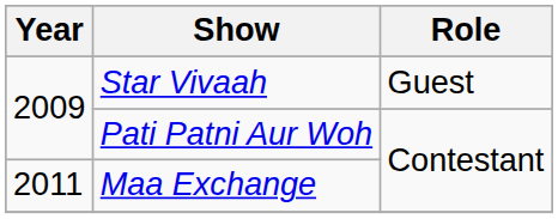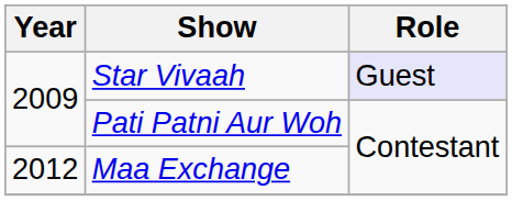 <table class = "wikitable sortable">
 <tr>
 <th>Year</th>
 <th>Show</th>
 <th>Role</th>
 </tr>
 <tr>
 <td rowspan = "2">2009</td>
 <td><em><a href='#'>Star Vivaah</a></em></td>
-<td>Guest</td>
+<td style="background: lavender;">Guest</td>
 </tr>
 <tr>
 <td><em><a href='#'> Pati Patni Aur Woh</a></em></td>
 <td rowspan = "2">Contestant</td>
 </tr>
 <tr>
-<td>2011</td>
+<td>2012</td>
 <td><em><a href='#'>Maa Exchange</a></em></td>
 </tr>
 <tr>
 </tr>
 </table>
